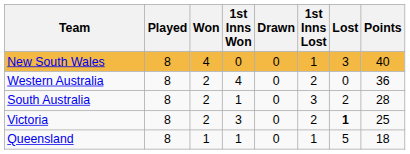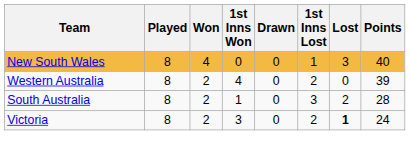 <table class="wikitable" style="text-align:center;">
 <tr>
 <th width=175>Team</th>
 <th style="width:30px;" abbr="Played">Played</th>
 <th style="width:30px;" abbr="Won">Won</th>
 <th style="width:30px;" abbr="1stWon">1st Inns Won</th>
 <th style="width:30px;" abbr="Drawn">Drawn</th>
 <th style="width:30px;" abbr="1stLost">1st Inns Lost</th>
 <th style="width:30px;" abbr="Lost">Lost</th>
 <th style="width:30px;" abbr="Points">Points</th>
 </tr>
 <tr style="background:#f4b942;">
 <td style="text-align:left;"><a href='#'>New South Wales</a></td>
 <td>8</td>
 <td>4</td>
 <td>0</td>
 <td>0</td>
 <td>1</td>
 <td>3</td>
 <td>40</td>
 </tr>
 <tr>
 <td style="text-align:left;"><a href='#'>Western Australia</a></td>
 <td>8</td>
 <td>2</td>
 <td>4</td>
 <td>0</td>
 <td>2</td>
 <td>0</td>
-<td>36</td>
+<td>39</td>
 </tr>
 <tr>
 <td style="text-align:left;"><a href='#'>South Australia</a></td>
 <td>8</td>
 <td>2</td>
 <td>1</td>
 <td>0</td>
 <td>3</td>
 <td>2</td>
 <td>28</td>
 </tr>
 <tr>
 <td style="text-align:left;"><a href='#'>Victoria</a></td>
 <td>8</td>
 <td>2</td>
 <td>3</td>
 <td>0</td>
 <td>2</td>
 <td><strong>1</strong></td>
-<td>25</td>
-</tr>
-<tr>
-<td style="text-align:left;"><a href='#'>Queensland</a></td>
-<td>8</td>
-<td>1</td>
-<td>1</td>
-<td>0</td>
-<td>1</td>
-<td>5</td>
-<td>18</td>
+<td>24</td>
 </tr>
 </table>
